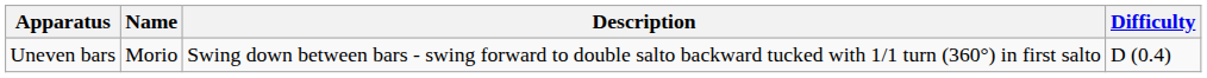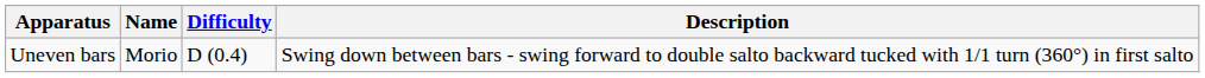 <table class="wikitable">
 <tr>
 <th>Apparatus</th>
 <th>Name</th>
+<th><a href='#'>Difficulty</a></th>
 <th>Description</th>
-<th><a href='#'>Difficulty</a></th>
 </tr>
 <tr>
 <td>Uneven bars</td>
 <td>Morio</td>
+<td>D (0.4)</td>
 <td>Swing down between bars - swing forward to double salto backward tucked with 1/1 turn (360°) in first salto</td>
-<td>D (0.4)</td>
 </tr>
 </table>
